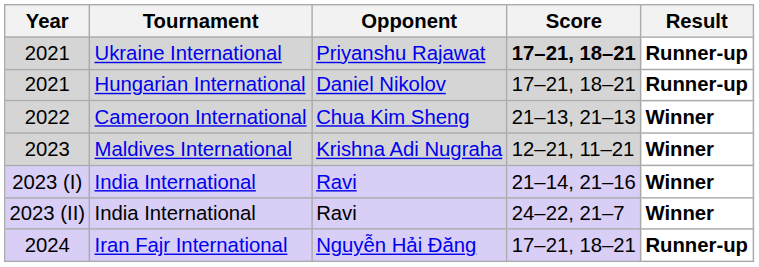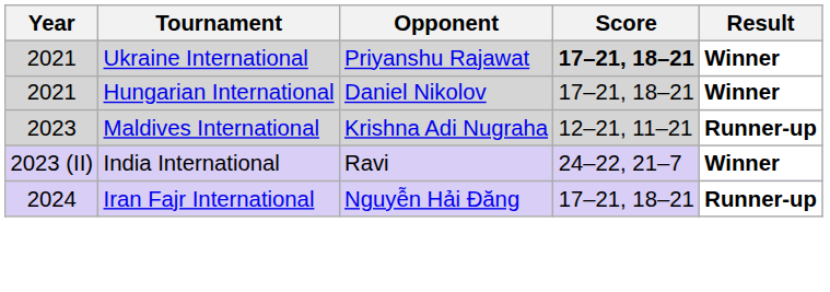 <table class="sortable wikitable" style="font-size: 90%;">
 <tr>
 <th>Year</th>
 <th>Tournament</th>
 <th>Opponent</th>
 <th>Score</th>
 <th>Result</th>
 </tr>
 <tr style="background:#D5D5D5">
 <td align="center">2021</td>
 <td align="left"><a href='#'>Ukraine International</a></td>
 <td align="left"> <a href='#'>Priyanshu Rajawat</a></td>
 <td align="left"><strong>17–21, 18–21</strong></td>
-<td style="text-align:left; background:white"> <strong>Runner-up</strong></td>
+<td style="text-align:left; background:white"> <strong>Winner</strong></td>
 </tr>
 <tr style="background:#D5D5D5">
 <td align="center">2021</td>
 <td align="left"><a href='#'>Hungarian International</a></td>
 <td align="left"> <a href='#'>Daniel Nikolov</a></td>
 <td align="left">17–21, 18–21</td>
-<td style="text-align:left; background:white"> <strong>Runner-up</strong></td>
-</tr>
-<tr style="background:#D5D5D5">
-<td align="center">2022</td>
-<td align="left"><a href='#'>Cameroon International</a></td>
-<td align="left"> <a href='#'>Chua Kim Sheng</a></td>
-<td align="left">21–13, 21–13</td>
 <td style="text-align:left; background:white"> <strong>Winner</strong></td>
 </tr>
 <tr style="background:#D5D5D5">
 <td align="center">2023</td>
 <td align="left"><a href='#'>Maldives International</a></td>
 <td align="left"> <a href='#'>Krishna Adi Nugraha</a></td>
 <td align="left">12–21, 11–21</td>
-<td style="text-align:left; background:white"> <strong>Winner</strong></td>
-</tr>
-<tr style="background:#D8CEF6">
-<td align="center">2023 (I)</td>
-<td align="left"><a href='#'>India International</a></td>
-<td align="left"> <a href='#'>Ravi</a></td>
-<td align="left">21–14, 21–16</td>
-<td style="text-align:left; background:white"> <strong>Winner</strong></td>
+<td style="text-align:left; background:white"> <strong>Runner-up</strong></td>
 </tr>
 <tr style="background:#D8CEF6">
 <td align="center">2023 (II)</td>
 <td align="left">India International</td>
 <td align="left"> Ravi</td>
 <td align="left">24–22, 21–7</td>
 <td style="text-align:left; background:white"> <strong>Winner</strong></td>
 </tr>
 <tr style="background:#D8CEF6">
 <td align="center">2024</td>
 <td align="left"><a href='#'>Iran Fajr International</a></td>
 <td align="left"> <a href='#'>Nguyễn Hải Đăng</a></td>
 <td align="left">17–21, 18–21</td>
 <td style="text-align:left; background:white"> <strong>Runner-up</strong></td>
 </tr>
 </table>
